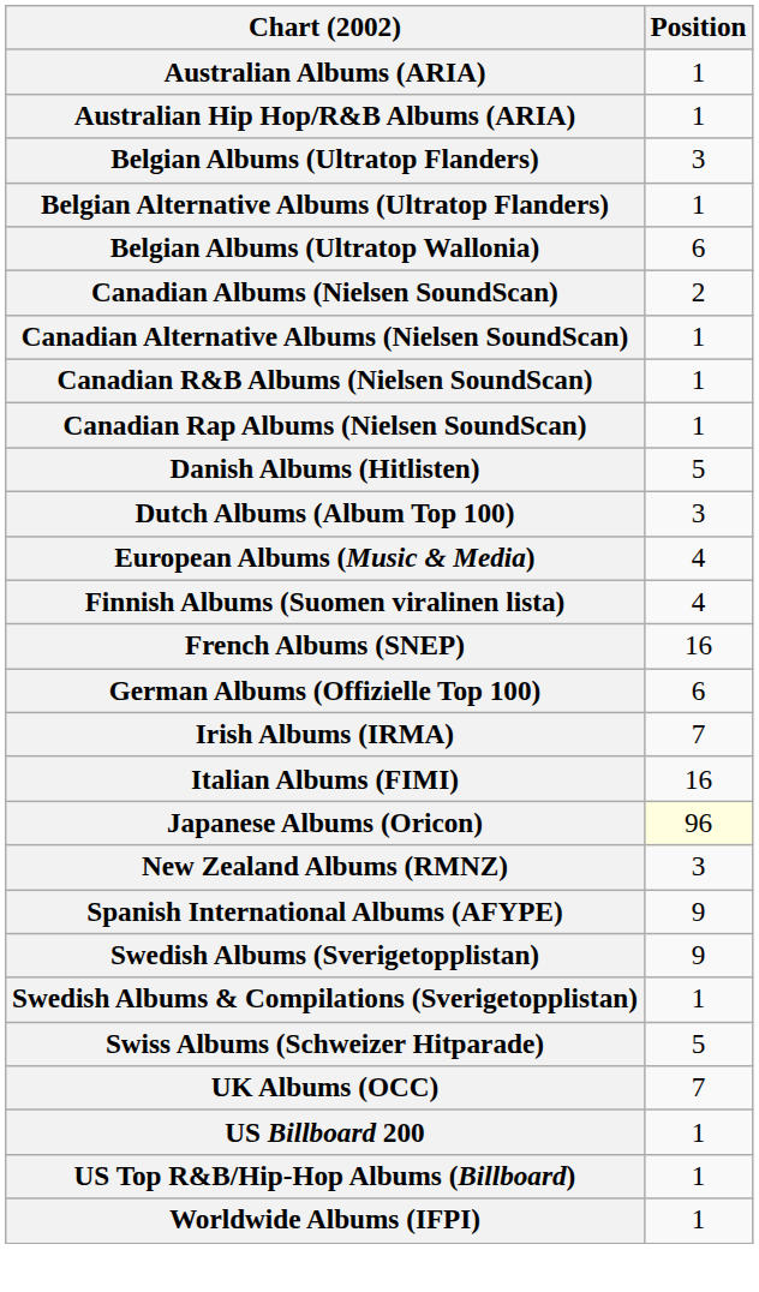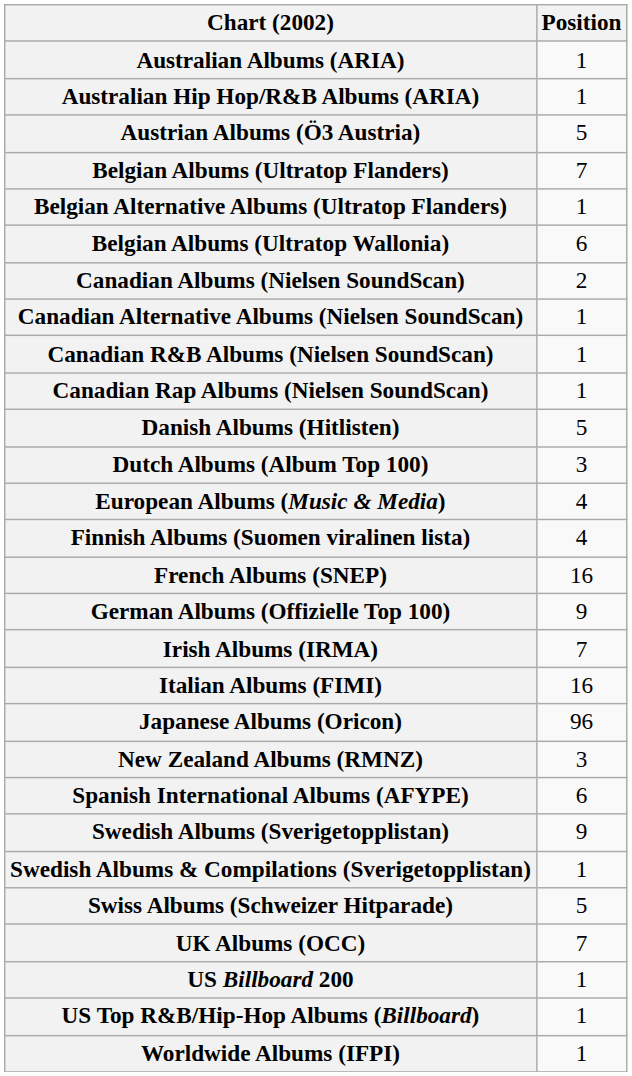 <table class="wikitable sortable plainrowheaders" style="text-align:center;">
 <tr>
 <th scope="col">Chart (2002)</th>
 <th scope="col">Position</th>
 </tr>
 <tr>
 <th scope="row">Australian Albums (ARIA)</th>
 <td>1</td>
 </tr>
 <tr>
 <th scope="row">Australian Hip Hop/R&B Albums (ARIA)</th>
 <td>1</td>
 </tr>
 <tr>
+<th scope="row">Austrian Albums (Ö3 Austria)</th>
+<td>5</td>
+</tr>
+<tr>
 <th scope="row">Belgian Albums (Ultratop Flanders)</th>
-<td>3</td>
+<td>7</td>
 </tr>
 <tr>
 <th scope="row">Belgian Alternative Albums (Ultratop Flanders)</th>
 <td>1</td>
 </tr>
 <tr>
 <th scope="row">Belgian Albums (Ultratop Wallonia)</th>
 <td>6</td>
 </tr>
 <tr>
 <th scope="row">Canadian Albums (Nielsen SoundScan)</th>
 <td>2</td>
 </tr>
 <tr>
 <th scope="row">Canadian Alternative Albums (Nielsen SoundScan)</th>
 <td>1</td>
 </tr>
 <tr>
 <th scope="row">Canadian R&B Albums (Nielsen SoundScan)</th>
 <td>1</td>
 </tr>
 <tr>
 <th scope="row">Canadian Rap Albums (Nielsen SoundScan)</th>
 <td>1</td>
 </tr>
 <tr>
 <th scope="row">Danish Albums (Hitlisten)</th>
 <td>5</td>
 </tr>
 <tr>
 <th scope="row">Dutch Albums (Album Top 100)</th>
 <td>3</td>
 </tr>
 <tr>
 <th scope="row">European Albums (<em>Music & Media</em>)</th>
 <td>4</td>
 </tr>
 <tr>
 <th scope="row">Finnish Albums (Suomen viralinen lista)</th>
 <td>4</td>
 </tr>
 <tr>
 <th scope="row">French Albums (SNEP)</th>
 <td>16</td>
 </tr>
 <tr>
 <th scope="row">German Albums (Offizielle Top 100)</th>
-<td>6</td>
+<td>9</td>
 </tr>
 <tr>
 <th scope="row">Irish Albums (IRMA)</th>
 <td>7</td>
 </tr>
 <tr>
 <th scope="row">Italian Albums (FIMI)</th>
 <td>16</td>
 </tr>
 <tr>
 <th scope="row">Japanese Albums (Oricon)</th>
-<td style="background: lightyellow;">96</td>
+<td>96</td>
 </tr>
 <tr>
 <th scope="row">New Zealand Albums (RMNZ)</th>
 <td>3</td>
 </tr>
 <tr>
 <th scope="row">Spanish International Albums (AFYPE)</th>
-<td>9</td>
+<td>6</td>
 </tr>
 <tr>
 <th scope="row">Swedish Albums (Sverigetopplistan)</th>
 <td>9</td>
 </tr>
 <tr>
 <th scope="row">Swedish Albums & Compilations (Sverigetopplistan)</th>
 <td>1</td>
 </tr>
 <tr>
 <th scope="row">Swiss Albums (Schweizer Hitparade)</th>
 <td>5</td>
 </tr>
 <tr>
 <th scope="row">UK Albums (OCC)</th>
 <td>7</td>
 </tr>
 <tr>
 <th scope="row">US <em>Billboard</em> 200</th>
 <td style="text-align:center;">1</td>
 </tr>
 <tr>
 <th scope="row">US Top R&B/Hip-Hop Albums (<em>Billboard</em>)</th>
 <td>1</td>
 </tr>
 <tr>
 <th scope="row">Worldwide Albums (IFPI)</th>
 <td>1</td>
 </tr>
 </table>
